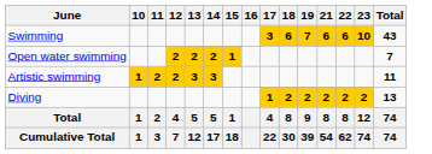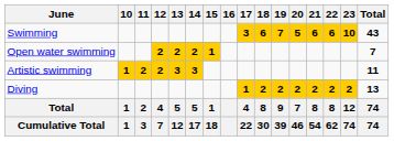 <table class="wikitable" style="line-height:1.25em; text-align:center">
 <tr>
 <th>June</th>
 <th>10</th>
 <th>11</th>
 <th>12</th>
 <th>13</th>
 <th>14</th>
 <th>15</th>
 <th>16</th>
 <th>17</th>
 <th>18</th>
 <th>19</th>
+<th>20</th>
 <th>21</th>
 <th>22</th>
 <th>23</th>
 <th>Total</th>
 </tr>
 <tr>
 <td align=left><a href='#'>Swimming</a></td>
 <td></td>
 <td></td>
 <td></td>
 <td></td>
 <td></td>
 <td></td>
 <td></td>
 <td bgcolor=ffcc00><strong>3</strong></td>
 <td bgcolor=ffcc00><strong>6</strong></td>
 <td bgcolor=ffcc00><strong>7</strong></td>
+<td bgcolor=ffcc00><strong>5</strong></td>
 <td bgcolor=ffcc00><strong>6</strong></td>
 <td bgcolor=ffcc00><strong>6</strong></td>
 <td bgcolor=ffcc00><strong>10</strong></td>
 <td><strong>43</strong></td>
 </tr>
 <tr>
 <td align=left><a href='#'>Open water swimming</a></td>
 <td></td>
 <td></td>
 <td bgcolor=ffcc00><strong>2</strong></td>
 <td bgcolor=ffcc00><strong>2</strong></td>
 <td bgcolor=ffcc00><strong>2</strong></td>
 <td bgcolor=ffcc00><strong>1</strong></td>
 <td></td>
 <td></td>
 <td></td>
 <td></td>
 <td></td>
 <td></td>
 <td></td>
+<td></td>
 <td><strong>7</strong></td>
 </tr>
 <tr>
 <td align=left><a href='#'>Artistic swimming</a></td>
 <td bgcolor=ffcc00><strong>1</strong></td>
 <td bgcolor=ffcc00><strong>2</strong></td>
 <td bgcolor=ffcc00><strong>2</strong></td>
 <td bgcolor=ffcc00><strong>3</strong></td>
 <td bgcolor=ffcc00><strong>3</strong></td>
+<td></td>
 <td></td>
 <td></td>
 <td></td>
 <td></td>
 <td></td>
 <td></td>
 <td></td>
 <td></td>
 <td><strong>11</strong></td>
 </tr>
 <tr>
 <td align=left><a href='#'>Diving</a></td>
 <td></td>
 <td></td>
 <td></td>
 <td></td>
 <td></td>
 <td></td>
 <td></td>
 <td bgcolor=ffcc00><strong>1</strong></td>
 <td bgcolor=ffcc00><strong>2</strong></td>
 <td bgcolor=ffcc00><strong>2</strong></td>
 <td bgcolor=ffcc00><strong>2</strong></td>
 <td bgcolor=ffcc00><strong>2</strong></td>
 <td bgcolor=ffcc00><strong>2</strong></td>
+<td bgcolor=ffcc00><strong>2</strong></td>
 <td><strong>13</strong></td>
 </tr>
 <tr>
 <th>Total</th>
 <th>1</th>
 <th>2</th>
 <th>4</th>
 <th>5</th>
 <th>5</th>
 <th>1</th>
 <th></th>
 <th>4</th>
 <th>8</th>
 <th>9</th>
+<th>7</th>
 <th>8</th>
 <th>8</th>
 <th>12</th>
 <th>74</th>
 </tr>
 <tr>
 <th>Cumulative Total</th>
 <th>1</th>
 <th>3</th>
 <th>7</th>
 <th>12</th>
 <th>17</th>
 <th>18</th>
 <th></th>
 <th>22</th>
 <th>30</th>
 <th>39</th>
+<th>46</th>
 <th>54</th>
 <th>62</th>
 <th>74</th>
 <th>74</th>
 </tr>
 </table>
